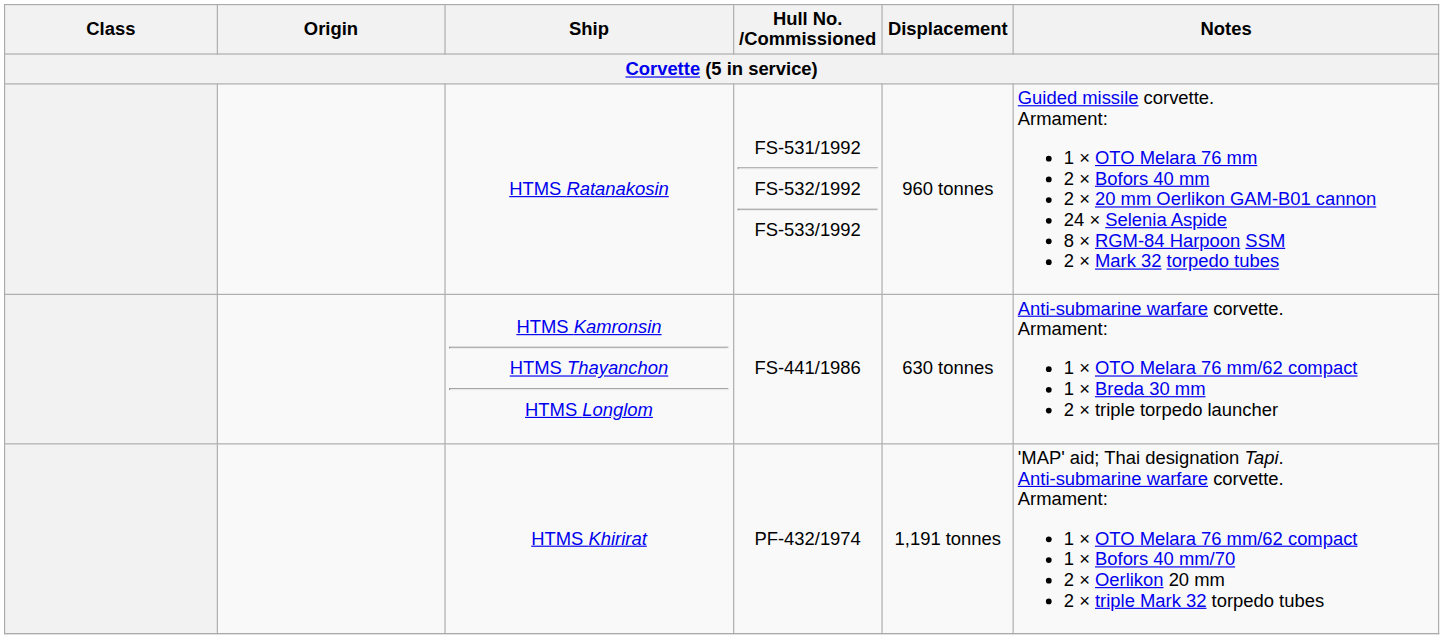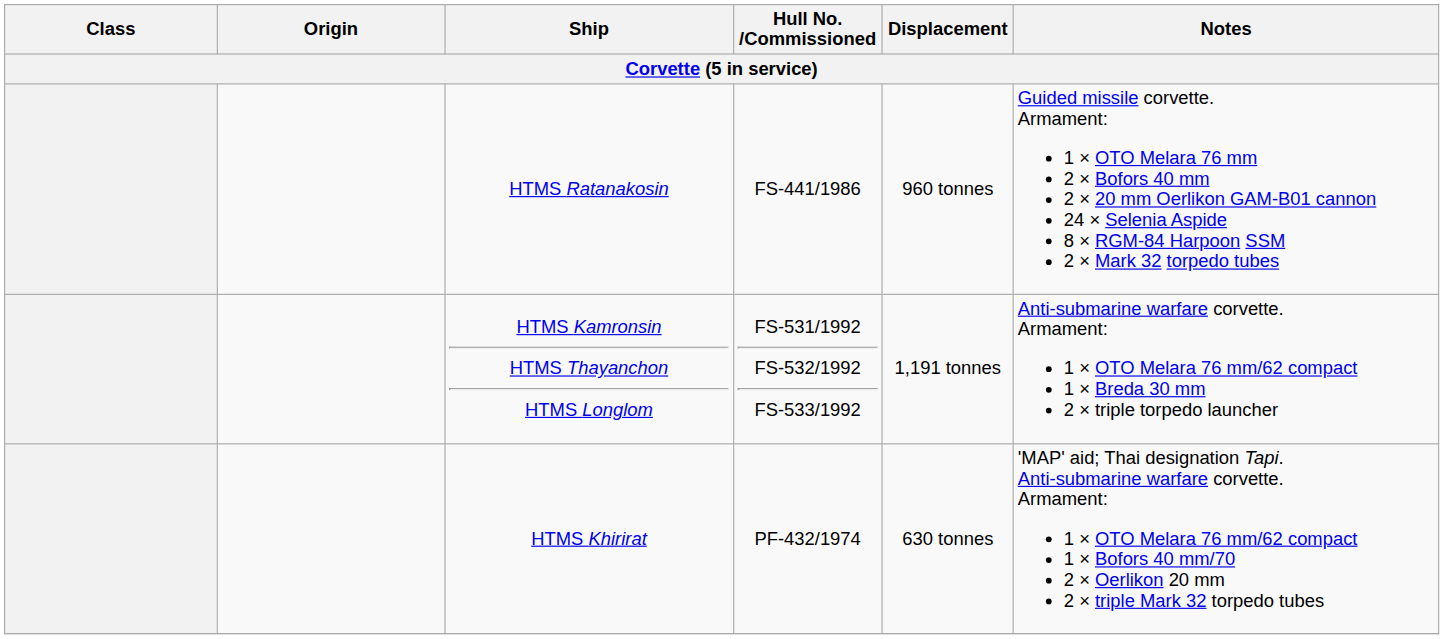 <table class="wikitable">
 <tr>
 <th style="text-align:centre; width:14%;">Class</th>
 <th style="text-align:centre; width:15%;">Origin</th>
 <th style="text-align:centre; width:19%;">Ship</th>
 <th style="text-align:center; width:4%;">Hull No.<br>/Commissioned</th>
 <th style="text-align:centre; width:4%;">Displacement</th>
 <th style="text-align:centre; width:28%;">Notes</th>
 </tr>
 <tr>
 <th colspan="7"><a href='#'>Corvette</a> (5 in service)</th>
 </tr>
 <tr>
 <th style="text-align:centre;"></th>
 <td></td>
 <td ! style="text-align:center;"><a href='#'>HTMS <em>Ratanakosin</em></a></td>
-<td ! style="text-align:center;">FS-531/1992<hr>FS-532/1992<hr>FS-533/1992</td>
+<td ! style="text-align:center;">FS-441/1986</td>
 <td ! style="text-align:center;">960 tonnes</td>
 <td><a href='#'>Guided missile</a> corvette.<br>Armament:<ul><li>1 × <a href='#'>OTO Melara 76 mm</a></li><li>2 × <a href='#'>Bofors 40 mm</a></li><li>2 × <a href='#'>20 mm Oerlikon GAM-B01 cannon</a></li><li>24 × <a href='#'>Selenia Aspide</a></li><li>8 × <a href='#'>RGM-84 Harpoon</a> <a href='#'>SSM</a></li><li>2 × <a href='#'>Mark 32</a> <a href='#'>torpedo tubes</a></li></ul></td>
 </tr>
 <tr>
 <th style="text-align:centre;"></th>
 <td></td>
 <td ! style="text-align:center;"><a href='#'>HTMS <em>Kamronsin</em></a><hr><a href='#'>HTMS <em>Thayanchon</em></a><hr><a href='#'>HTMS <em>Longlom</em></a></td>
-<td ! style="text-align:center;">FS-441/1986</td>
-<td ! style="text-align:center;">630 tonnes</td>
+<td ! style="text-align:center;">FS-531/1992<hr>FS-532/1992<hr>FS-533/1992</td>
+<td ! style="text-align:center;">1,191 tonnes</td>
 <td><a href='#'>Anti-submarine warfare</a> corvette.<br>Armament:<ul><li>1 × <a href='#'>OTO Melara 76 mm/62 compact</a></li><li>1 × <a href='#'>Breda 30 mm</a></li><li>2 × triple torpedo launcher</li></ul></td>
 </tr>
 <tr>
 <th style="text-align:centre;"></th>
 <td></td>
 <td ! style="text-align:center;"><a href='#'>HTMS <em>Khirirat</em></a></td>
 <td ! style="text-align:center;">PF-432/1974</td>
-<td ! style="text-align:center;">1,191 tonnes</td>
+<td ! style="text-align:center;">630 tonnes</td>
 <td>'MAP' aid; Thai designation <em>Tapi</em>.<br><a href='#'>Anti-submarine warfare</a> corvette.<br>Armament:<ul><li>1 × <a href='#'>OTO Melara 76 mm/62 compact</a></li><li>1 × <a href='#'>Bofors 40 mm/70</a></li><li>2 × <a href='#'>Oerlikon</a> 20 mm</li><li>2 × <a href='#'>triple Mark 32</a> torpedo tubes</li></ul></td>
 </tr>
 <tr>
 </tr>
 </table>
